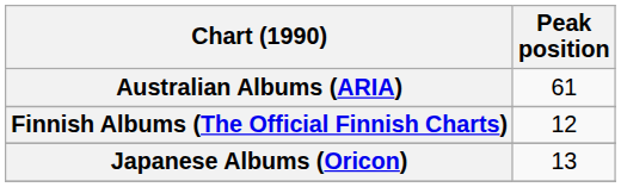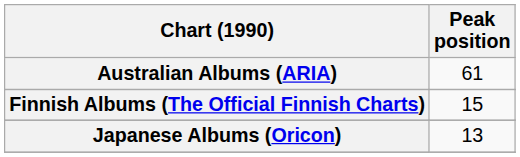 <table class="wikitable plainrowheaders sortable" style="text-align:center;">
 <tr>
 <th>Chart (1990)</th>
 <th>Peak<br>position</th>
 </tr>
 <tr>
 <th scope="row">Australian Albums (<a href='#'>ARIA</a>)</th>
 <td>61</td>
 </tr>
 <tr>
 </tr>
 <tr>
 </tr>
 <tr>
 <th scope="row">Finnish Albums (<a href='#'>The Official Finnish Charts</a>)</th>
-<td align="center">12</td>
+<td align="center">15</td>
 </tr>
 <tr>
 </tr>
 <tr>
 <th scope="row">Japanese Albums (<a href='#'>Oricon</a>)</th>
 <td align="center">13</td>
 </tr>
 <tr>
 </tr>
 <tr>
 </tr>
 <tr>
 </tr>
 <tr>
 </tr>
 <tr>
 </tr>
 <tr>
 </tr>
 </table>
